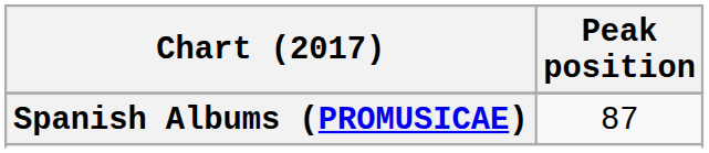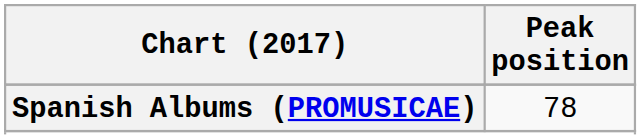 <table class="wikitable sortable plainrowheaders" style="text-align:center">
 <tr>
 <th scope="col">Chart (2017)</th>
 <th scope="col">Peak<br> position</th>
 </tr>
 <tr>
 </tr>
 <tr>
 <th scope="row">Spanish Albums (<a href='#'>PROMUSICAE</a>)</th>
-<td>87</td>
+<td>78</td>
 </tr>
 <tr>
 </tr>
 <tr>
 </tr>
 </table>
